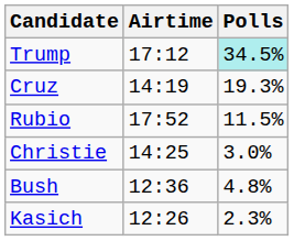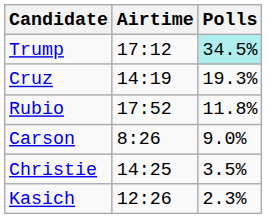 <table class="wikitable sortable floatleft">
 <tr>
 <th>Candidate</th>
 <th>Airtime</th>
 <th>Polls</th>
 </tr>
 <tr>
 <td><a href='#'>Trump</a></td>
 <td>17:12</td>
 <td style="background: paleturquoise;">34.5%</td>
 </tr>
 <tr>
 <td><a href='#'>Cruz</a></td>
 <td>14:19</td>
 <td>19.3%</td>
 </tr>
 <tr>
 <td><a href='#'>Rubio</a></td>
 <td>17:52</td>
-<td>11.5%</td>
+<td>11.8%</td>
+</tr>
+<tr>
+<td><a href='#'>Carson</a></td>
+<td>8:26</td>
+<td>9.0%</td>
 </tr>
 <tr>
 <td><a href='#'>Christie</a></td>
 <td>14:25</td>
-<td>3.0%</td>
-</tr>
-<tr>
-<td><a href='#'>Bush</a></td>
-<td>12:36</td>
-<td>4.8%</td>
+<td>3.5%</td>
 </tr>
 <tr>
 <td><a href='#'>Kasich</a></td>
 <td>12:26</td>
 <td>2.3%</td>
 </tr>
 </table>
